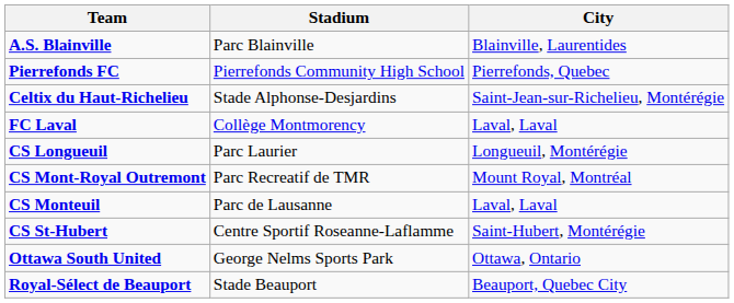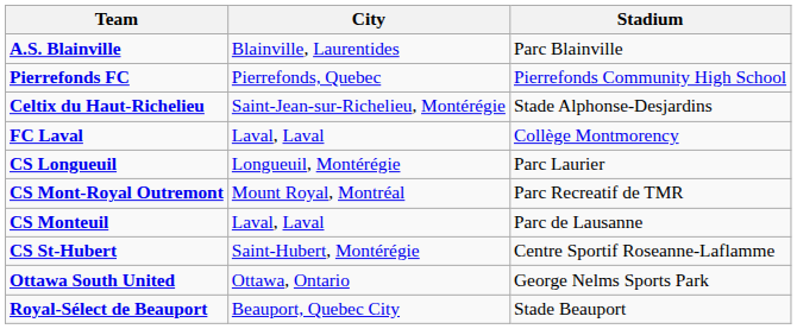 <table class="wikitable" style="text-align:left">
 <tr>
 <th>Team</th>
+<th>City</th>
 <th>Stadium</th>
-<th>City</th>
 </tr>
 <tr>
 <td><strong><a href='#'>A.S. Blainville</a></strong></td>
+<td><a href='#'>Blainville</a>, <a href='#'>Laurentides</a></td>
 <td>Parc Blainville</td>
-<td><a href='#'>Blainville</a>, <a href='#'>Laurentides</a></td>
 </tr>
 <tr>
 <td><strong><a href='#'>Pierrefonds FC</a></strong></td>
+<td><a href='#'>Pierrefonds, Quebec</a></td>
 <td><a href='#'>Pierrefonds Community High School</a></td>
-<td><a href='#'>Pierrefonds, Quebec</a></td>
 </tr>
 <tr>
 <td><strong><a href='#'>Celtix du Haut-Richelieu</a></strong></td>
+<td><a href='#'>Saint-Jean-sur-Richelieu</a>, <a href='#'>Montérégie</a></td>
 <td>Stade Alphonse-Desjardins</td>
-<td><a href='#'>Saint-Jean-sur-Richelieu</a>, <a href='#'>Montérégie</a></td>
 </tr>
 <tr>
 <td><strong><a href='#'>FC Laval</a></strong></td>
+<td><a href='#'>Laval</a>, <a href='#'>Laval</a></td>
 <td><a href='#'>Collège Montmorency</a></td>
-<td><a href='#'>Laval</a>, <a href='#'>Laval</a></td>
 </tr>
 <tr>
 <td><strong><a href='#'>CS Longueuil</a></strong></td>
+<td><a href='#'>Longueuil</a>, <a href='#'>Montérégie</a></td>
 <td>Parc Laurier</td>
-<td><a href='#'>Longueuil</a>, <a href='#'>Montérégie</a></td>
 </tr>
 <tr>
 <td><strong><a href='#'>CS Mont-Royal Outremont</a></strong></td>
+<td><a href='#'>Mount Royal</a>, <a href='#'>Montréal</a></td>
 <td>Parc Recreatif de TMR</td>
-<td><a href='#'>Mount Royal</a>, <a href='#'>Montréal</a></td>
 </tr>
 <tr>
 <td><strong><a href='#'>CS Monteuil</a></strong></td>
+<td><a href='#'>Laval</a>, <a href='#'>Laval</a></td>
 <td>Parc de Lausanne</td>
-<td><a href='#'>Laval</a>, <a href='#'>Laval</a></td>
 </tr>
 <tr>
 <td><strong><a href='#'>CS St-Hubert</a></strong></td>
+<td><a href='#'>Saint-Hubert</a>,  <a href='#'>Montérégie</a></td>
 <td>Centre Sportif Roseanne-Laflamme</td>
-<td><a href='#'>Saint-Hubert</a>,  <a href='#'>Montérégie</a></td>
 </tr>
 <tr>
 <td><strong><a href='#'>Ottawa South United</a></strong></td>
+<td><a href='#'>Ottawa</a>, <a href='#'>Ontario</a></td>
 <td>George Nelms Sports Park</td>
-<td><a href='#'>Ottawa</a>, <a href='#'>Ontario</a></td>
 </tr>
 <tr>
 <td><strong><a href='#'>Royal-Sélect de Beauport</a></strong></td>
+<td><a href='#'>Beauport, Quebec City</a></td>
 <td>Stade Beauport</td>
-<td><a href='#'>Beauport, Quebec City</a></td>
 </tr>
 </table>
